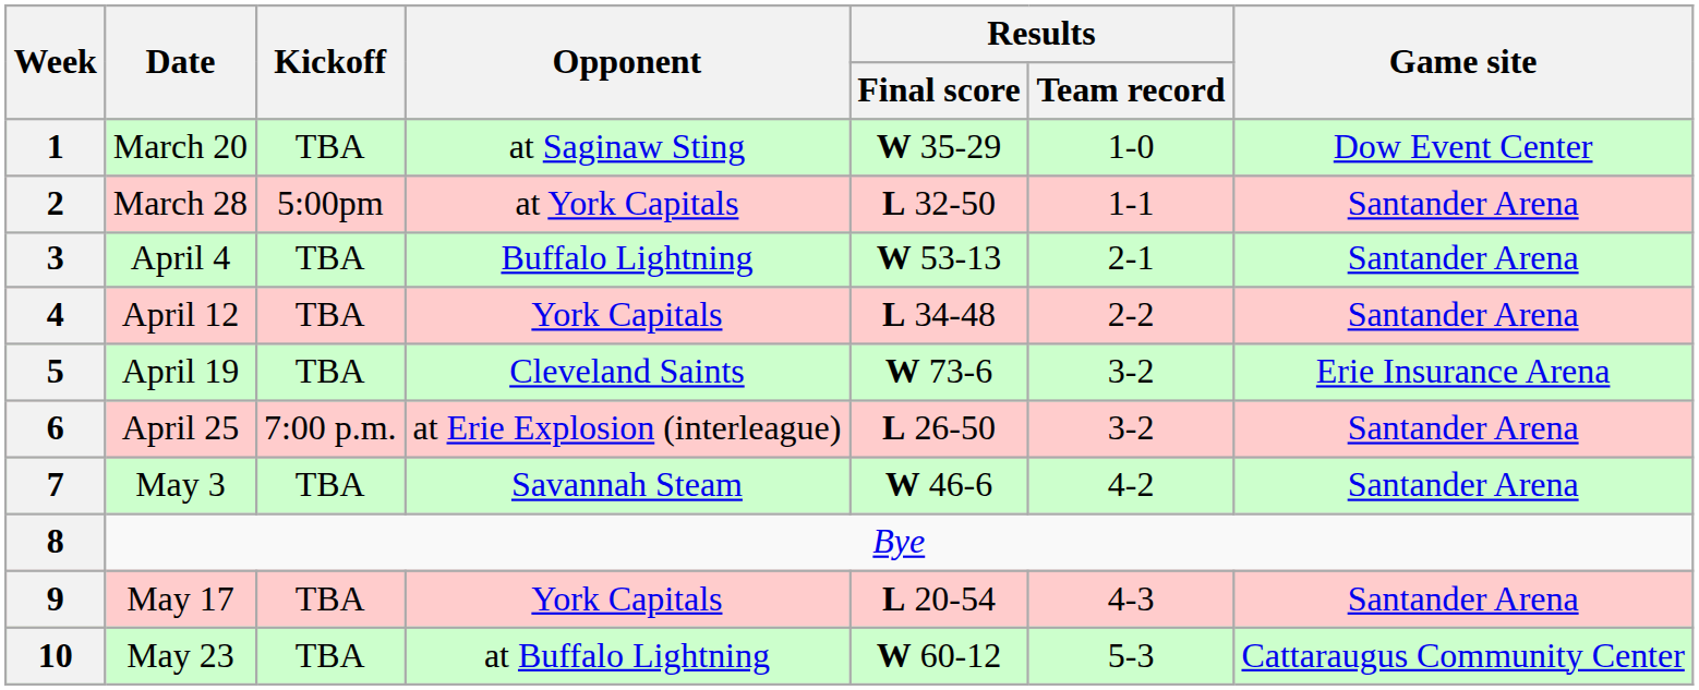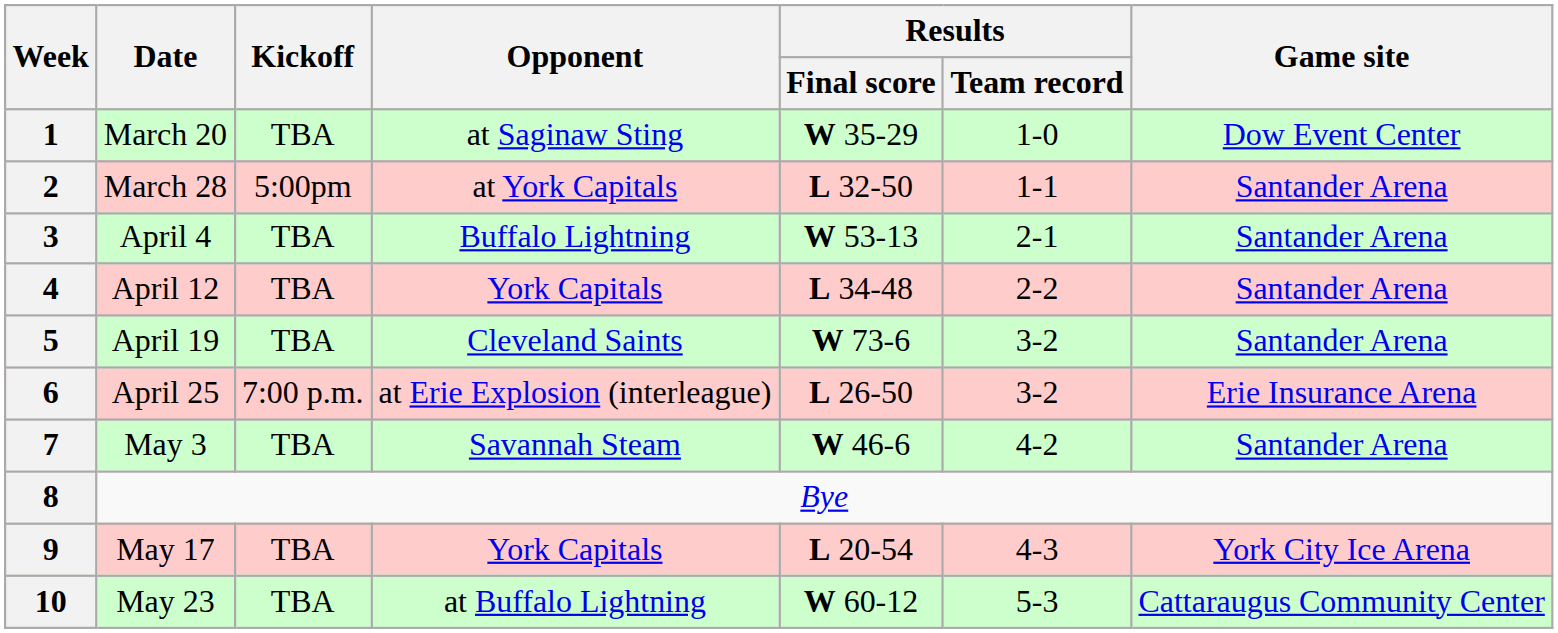 <table class="wikitable" style="font-size: 92%;" "align=center">
 <tr>
 <th rowspan="2">Week</th>
 <th rowspan="2">Date</th>
 <th rowspan="2">Kickoff</th>
 <th rowspan="2">Opponent</th>
 <th colspan="2">Results</th>
 <th rowspan="2">Game site</th>
 </tr>
 <tr>
 <th>Final score</th>
 <th>Team record</th>
 </tr>
 <tr style="background:#cfc">
 <th>1</th>
 <td style="text-align:center;">March 20</td>
 <td style="text-align:center;">TBA</td>
 <td style="text-align:center;">at <a href='#'>Saginaw Sting</a></td>
 <td style="text-align:center;"><strong>W</strong> 35-29</td>
 <td style="text-align:center;">1-0</td>
 <td style="text-align:center;"><a href='#'>Dow Event Center</a></td>
 </tr>
 <tr style="background:#fcc">
 <th>2</th>
 <td style="text-align:center;">March 28</td>
 <td style="text-align:center;">5:00pm</td>
 <td style="text-align:center;">at <a href='#'>York Capitals</a></td>
 <td style="text-align:center;"><strong>L</strong> 32-50</td>
 <td style="text-align:center;">1-1</td>
 <td style="text-align:center;"><a href='#'>Santander Arena</a></td>
 </tr>
 <tr style="background:#cfc">
 <th>3</th>
 <td style="text-align:center;">April 4</td>
 <td style="text-align:center;">TBA</td>
 <td style="text-align:center;"><a href='#'>Buffalo Lightning</a></td>
 <td style="text-align:center;"><strong>W</strong> 53-13</td>
 <td style="text-align:center;">2-1</td>
 <td style="text-align:center;"><a href='#'>Santander Arena</a></td>
 </tr>
 <tr style="background:#fcc">
 <th>4</th>
 <td style="text-align:center;">April 12</td>
 <td style="text-align:center;">TBA</td>
 <td style="text-align:center;"><a href='#'>York Capitals</a></td>
 <td style="text-align:center;"><strong>L</strong> 34-48</td>
 <td style="text-align:center;">2-2</td>
 <td style="text-align:center;"><a href='#'>Santander Arena</a></td>
 </tr>
 <tr style="background:#cfc">
 <th>5</th>
 <td style="text-align:center;">April 19</td>
 <td style="text-align:center;">TBA</td>
 <td style="text-align:center;"><a href='#'>Cleveland Saints</a></td>
 <td style="text-align:center;"><strong>W</strong> 73-6</td>
 <td style="text-align:center;">3-2</td>
-<td style="text-align:center;"><a href='#'>Erie Insurance Arena</a></td>
+<td style="text-align:center;"><a href='#'>Santander Arena</a></td>
 </tr>
 <tr style="background-color:#ffcccc;">
 <th>6</th>
 <td style="text-align:center;">April 25</td>
 <td style="text-align:center;">7:00 p.m.</td>
 <td style="text-align:center;">at <a href='#'>Erie Explosion</a> (interleague)</td>
 <td style="text-align:center;"><strong>L</strong> 26-50</td>
 <td style="text-align:center;">3-2</td>
-<td style="text-align:center;"><a href='#'>Santander Arena</a></td>
+<td style="text-align:center;"><a href='#'>Erie Insurance Arena</a></td>
 </tr>
 <tr style="background:#cfc">
 <th>7</th>
 <td style="text-align:center;">May 3</td>
 <td style="text-align:center;">TBA</td>
 <td style="text-align:center;"><a href='#'>Savannah Steam</a></td>
 <td style="text-align:center;"><strong>W</strong> 46-6</td>
 <td style="text-align:center;">4-2</td>
 <td style="text-align:center;"><a href='#'>Santander Arena</a></td>
 </tr>
 <tr style=>
 <th>8</th>
 <td colspan="8" style="text-align:center;"><em><a href='#'>Bye</a></em></td>
 </tr>
 <tr style="background:#fcc">
 <th>9</th>
 <td style="text-align:center;">May 17</td>
 <td style="text-align:center;">TBA</td>
 <td style="text-align:center;"><a href='#'>York Capitals</a></td>
 <td style="text-align:center;"><strong>L</strong> 20-54</td>
 <td style="text-align:center;">4-3</td>
-<td style="text-align:center;"><a href='#'>Santander Arena</a></td>
+<td style="text-align:center;"><a href='#'>York City Ice Arena</a></td>
 </tr>
 <tr style="background:#cfc">
 <th>10</th>
 <td style="text-align:center;">May 23</td>
 <td style="text-align:center;">TBA</td>
 <td style="text-align:center;">at <a href='#'>Buffalo Lightning</a></td>
 <td style="text-align:center;"><strong>W</strong> 60-12</td>
 <td style="text-align:center;">5-3</td>
 <td style="text-align:center;"><a href='#'>Cattaraugus Community Center</a></td>
 </tr>
 </table>
